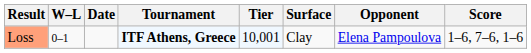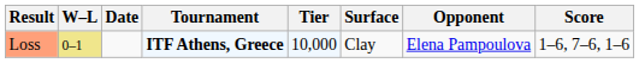 <table class="sortable wikitable">
 <tr>
 <th>Result</th>
 <th class="unsortable">W–L</th>
 <th>Date</th>
 <th>Tournament</th>
 <th>Tier</th>
 <th>Surface</th>
 <th>Opponent</th>
 <th class="unsortable">Score</th>
 </tr>
 <tr>
 <td style="background:#ffa07a;">Loss</td>
-<td><small>0–1</small></td>
+<td style="background: khaki;"><small>0–1</small></td>
 <td></td>
 <td style="background:#f0f8ff;"><strong>ITF Athens, Greece</strong></td>
-<td style="background:#f0f8ff;">10,001</td>
+<td style="background:#f0f8ff;">10,000</td>
 <td>Clay</td>
 <td> <a href='#'>Elena Pampoulova</a></td>
 <td>1–6, 7–6, 1–6</td>
 </tr>
 </table>
